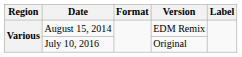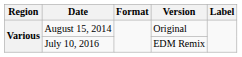 <table class="wikitable plainrowheaders">
 <tr>
 <th scope="col">Region</th>
 <th scope="col">Date</th>
 <th scope="col">Format</th>
 <th>Version</th>
 <th scope="col">Label</th>
 </tr>
 <tr>
 <th rowspan="2" scope="row">Various</th>
 <td>August 15, 2014</td>
 <td rowspan="2"></td>
-<td>EDM Remix</td>
+<td>Original</td>
 <td rowspan="2" scope="row"></td>
 </tr>
 <tr>
 <td>July 10, 2016</td>
-<td>Original</td>
+<td>EDM Remix</td>
 </tr>
 </table>
